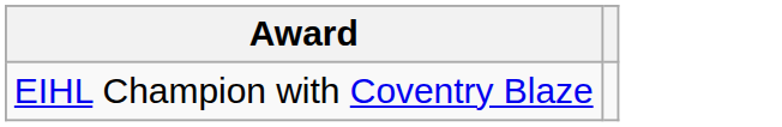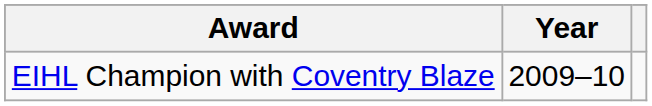 <table class="wikitable">
 <tr>
 <th>Award</th>
+<th>Year</th>
 <th></th>
 </tr>
 <tr>
 <td><a href='#'>EIHL</a> Champion with <a href='#'>Coventry Blaze</a></td>
+<td>2009–10</td>
 <td></td>
 </tr>
 </table>
